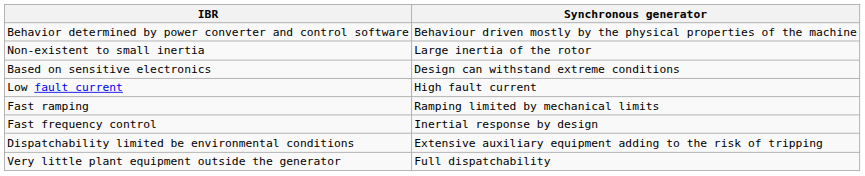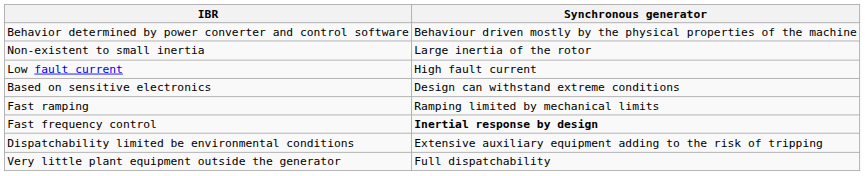 <table class="wikitable">
 <tr>
 <th>IBR</th>
 <th>Synchronous generator</th>
 </tr>
 <tr>
 <td>Behavior determined by power converter and control software</td>
 <td>Behaviour driven mostly by the physical properties of the machine</td>
 </tr>
 <tr>
 <td>Non-existent to small inertia</td>
 <td>Large inertia of the rotor</td>
 </tr>
 <tr>
+<td>Low <a href='#'>fault current</a></td>
+<td>High fault current</td>
+</tr>
+<tr>
 <td>Based on sensitive electronics</td>
 <td>Design can withstand extreme conditions</td>
-</tr>
-<tr>
-<td>Low <a href='#'>fault current</a></td>
-<td>High fault current</td>
 </tr>
 <tr>
 <td>Fast ramping</td>
 <td>Ramping limited by mechanical limits</td>
 </tr>
 <tr>
 <td>Fast frequency control</td>
-<td>Inertial response by design</td>
+<td><strong>Inertial response by design</strong></td>
 </tr>
 <tr>
 <td>Dispatchability limited be environmental conditions</td>
 <td>Extensive auxiliary equipment adding to the risk of tripping</td>
 </tr>
 <tr>
 <td>Very little plant equipment outside the generator</td>
 <td>Full dispatchability</td>
 </tr>
 </table>
